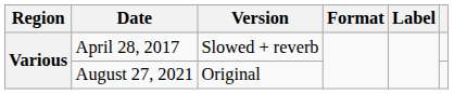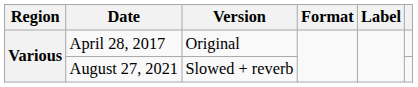 <table class="wikitable plainrowheaders">
 <tr>
 <th scope="col">Region</th>
 <th scope="col">Date</th>
 <th scope="col">Version</th>
 <th scope="col">Format</th>
 <th scope="col">Label</th>
 <th scope="col"></th>
 </tr>
 <tr>
 <th scope="row" rowspan="2">Various</th>
 <td>April 28, 2017</td>
-<td>Slowed + reverb</td>
+<td>Original</td>
 <td rowspan="2"></td>
 <td rowspan="2"></td>
 <td></td>
 </tr>
 <tr>
 <td>August 27, 2021</td>
-<td>Original</td>
+<td>Slowed + reverb</td>
 <td></td>
 </tr>
 </table>
